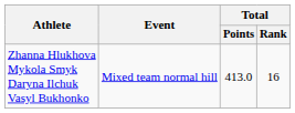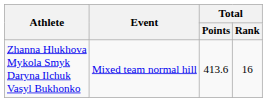 <table class=wikitable style="font-size:90%; text-align:center">
 <tr>
 <th rowspan=2>Athlete</th>
 <th rowspan=2>Event</th>
 <th colspan=2>Total</th>
 </tr>
 <tr style=font-size:95%>
 <th>Points</th>
 <th>Rank</th>
 </tr>
 <tr>
 <td align=left><a href='#'>Zhanna Hlukhova</a><br><a href='#'>Mykola Smyk</a><br><a href='#'>Daryna Ilchuk</a><br><a href='#'>Vasyl Bukhonko</a></td>
 <td align=left><a href='#'>Mixed team normal hill</a></td>
-<td>413.0</td>
+<td>413.6</td>
 <td>16</td>
 </tr>
 </table>
